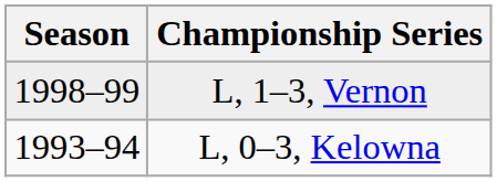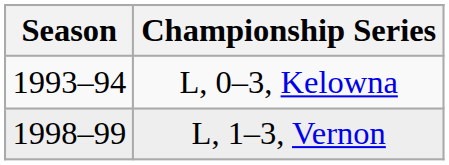 <table class="wikitable" style="text-align:center">
 <tr>
 <th>Season</th>
 <th>Championship Series</th>
 </tr>
+<tr>
+<td>1993–94</td>
+<td>L, 0–3, <a href='#'>Kelowna</a></td>
+</tr>
 <tr style="background:#eee;">
 <td>1998–99</td>
 <td>L, 1–3, <a href='#'>Vernon</a></td>
 </tr>
-<tr>
-<td>1993–94</td>
-<td>L, 0–3, <a href='#'>Kelowna</a></td>
-</tr>
 </table>
